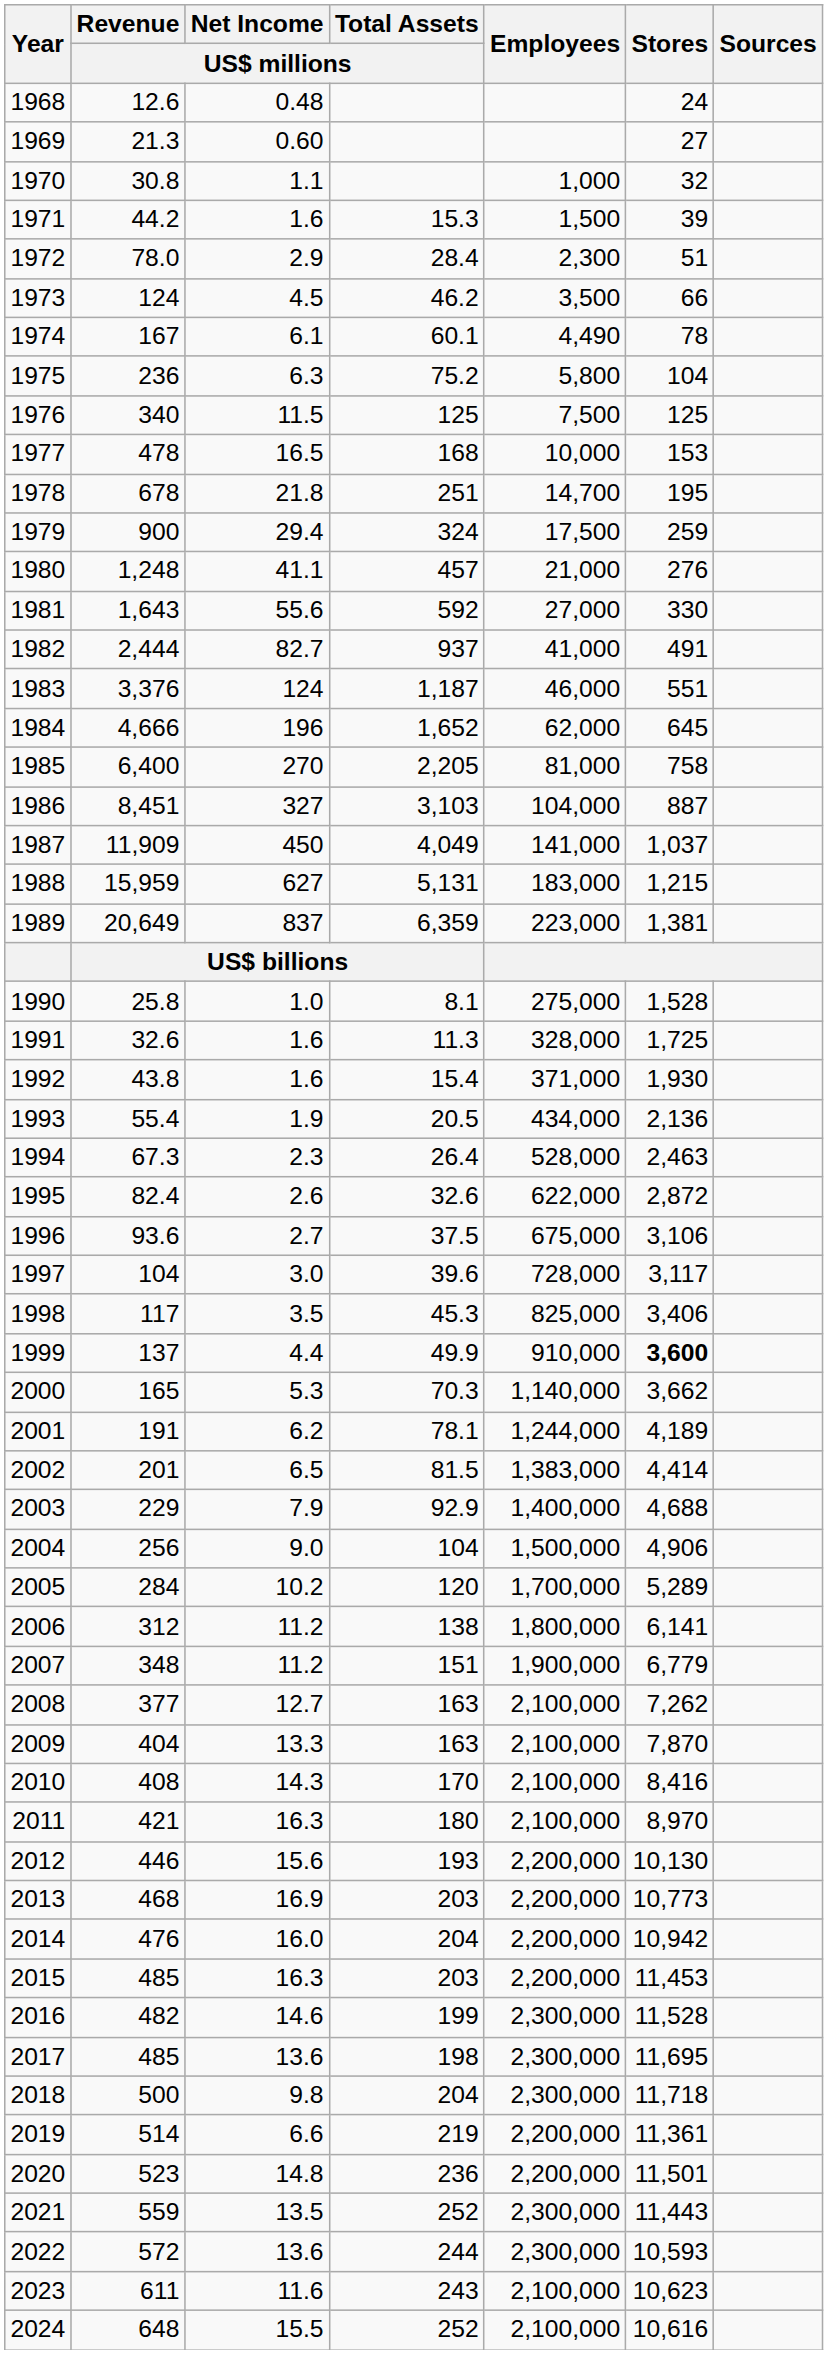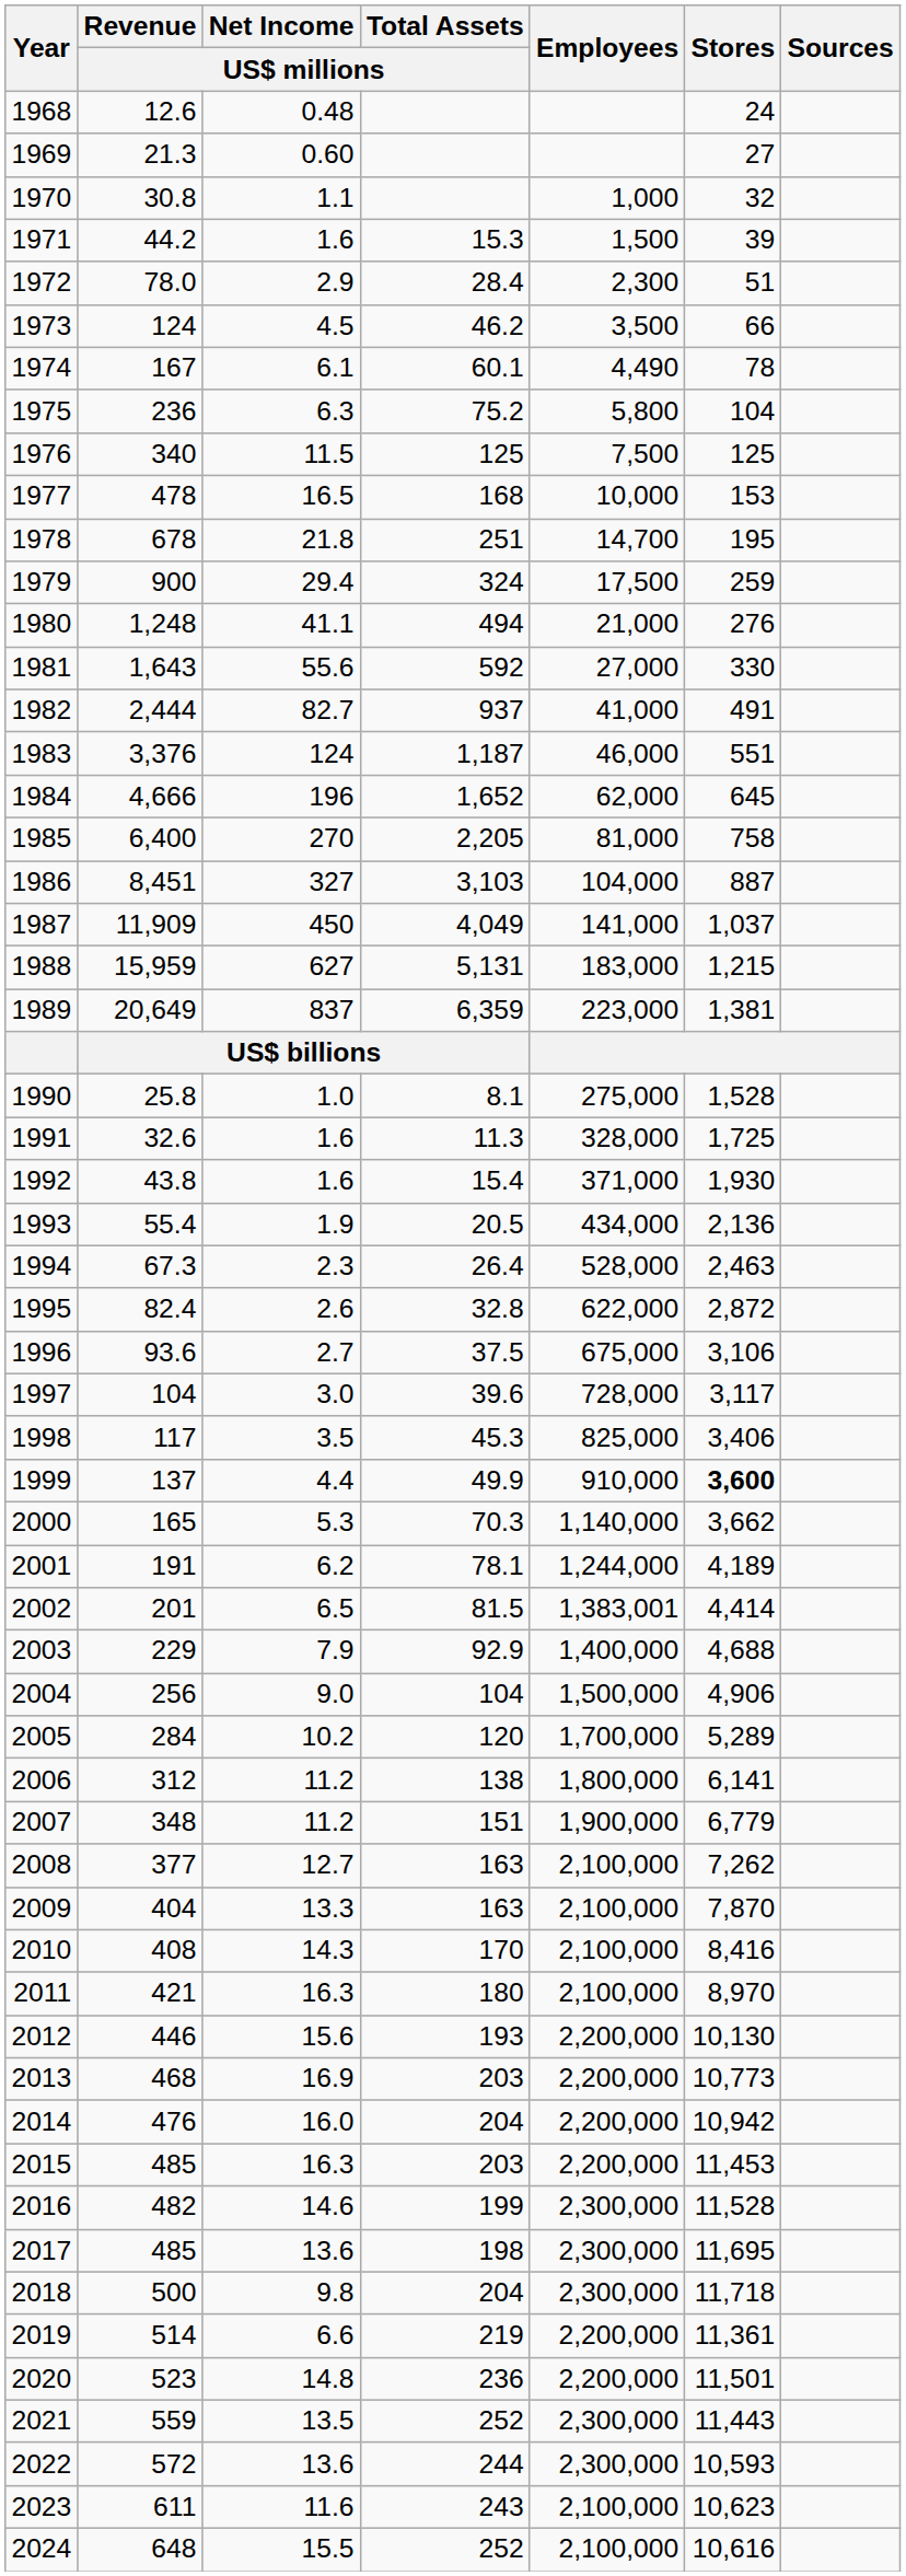 <table class="wikitable float-left" style="text-align: right;">
 <tr>
 <th rowspan="2">Year</th>
 <th>Revenue</th>
 <th>Net Income</th>
 <th>Total Assets</th>
 <th rowspan="2">Employees<br></th>
 <th rowspan="2">Stores</th>
 <th rowspan="2">Sources</th>
 </tr>
 <tr>
 <th colspan="3">US$ millions</th>
 </tr>
 <tr>
 <td>1968</td>
 <td>12.6</td>
 <td>0.48</td>
 <td></td>
 <td></td>
 <td>24</td>
 <td></td>
 </tr>
 <tr>
 <td>1969</td>
 <td>21.3</td>
 <td>0.60</td>
 <td></td>
 <td></td>
 <td>27</td>
 <td></td>
 </tr>
 <tr>
 <td>1970</td>
 <td>30.8</td>
 <td>1.1</td>
 <td></td>
 <td>1,000</td>
 <td>32</td>
 <td></td>
 </tr>
 <tr>
 <td>1971</td>
 <td>44.2</td>
 <td>1.6</td>
 <td>15.3</td>
 <td>1,500</td>
 <td>39</td>
 <td></td>
 </tr>
 <tr>
 <td>1972</td>
 <td>78.0</td>
 <td>2.9</td>
 <td>28.4</td>
 <td>2,300</td>
 <td>51</td>
 <td></td>
 </tr>
 <tr>
 <td>1973</td>
 <td>124</td>
 <td>4.5</td>
 <td>46.2</td>
 <td>3,500</td>
 <td>66</td>
 <td></td>
 </tr>
 <tr>
 <td>1974</td>
 <td>167</td>
 <td>6.1</td>
 <td>60.1</td>
 <td>4,490</td>
 <td>78</td>
 <td></td>
 </tr>
 <tr>
 <td>1975</td>
 <td>236</td>
 <td>6.3</td>
 <td>75.2</td>
 <td>5,800</td>
 <td>104</td>
 <td></td>
 </tr>
 <tr>
 <td>1976</td>
 <td>340</td>
 <td>11.5</td>
 <td>125</td>
 <td>7,500</td>
 <td>125</td>
 <td></td>
 </tr>
 <tr>
 <td>1977</td>
 <td>478</td>
 <td>16.5</td>
 <td>168</td>
 <td>10,000</td>
 <td>153</td>
 <td></td>
 </tr>
 <tr>
 <td>1978</td>
 <td>678</td>
 <td>21.8</td>
 <td>251</td>
 <td>14,700</td>
 <td>195</td>
 <td></td>
 </tr>
 <tr>
 <td>1979</td>
 <td>900</td>
 <td>29.4</td>
 <td>324</td>
 <td>17,500</td>
 <td>259</td>
 <td></td>
 </tr>
 <tr>
 <td>1980</td>
 <td>1,248</td>
 <td>41.1</td>
-<td>457</td>
+<td>494</td>
 <td>21,000</td>
 <td>276</td>
 <td></td>
 </tr>
 <tr>
 <td>1981</td>
 <td>1,643</td>
 <td>55.6</td>
 <td>592</td>
 <td>27,000</td>
 <td>330</td>
 <td></td>
 </tr>
 <tr>
 <td>1982</td>
 <td>2,444</td>
 <td>82.7</td>
 <td>937</td>
 <td>41,000</td>
 <td>491</td>
 <td></td>
 </tr>
 <tr>
 <td>1983</td>
 <td>3,376</td>
 <td>124</td>
 <td>1,187</td>
 <td>46,000</td>
 <td>551</td>
 <td></td>
 </tr>
 <tr>
 <td>1984</td>
 <td>4,666</td>
 <td>196</td>
 <td>1,652</td>
 <td>62,000</td>
 <td>645</td>
 <td></td>
 </tr>
 <tr>
 <td>1985</td>
 <td>6,400</td>
 <td>270</td>
 <td>2,205</td>
 <td>81,000</td>
 <td>758</td>
 <td></td>
 </tr>
 <tr>
 <td>1986</td>
 <td>8,451</td>
 <td>327</td>
 <td>3,103</td>
 <td>104,000</td>
 <td>887</td>
 <td></td>
 </tr>
 <tr>
 <td>1987</td>
 <td>11,909</td>
 <td>450</td>
 <td>4,049</td>
 <td>141,000</td>
 <td>1,037</td>
 <td></td>
 </tr>
 <tr>
 <td>1988</td>
 <td>15,959</td>
 <td>627</td>
 <td>5,131</td>
 <td>183,000</td>
 <td>1,215</td>
 <td></td>
 </tr>
 <tr>
 <td>1989</td>
 <td>20,649</td>
 <td>837</td>
 <td>6,359</td>
 <td>223,000</td>
 <td>1,381</td>
 <td></td>
 </tr>
 <tr>
 <th></th>
 <th colspan="3" text-align="center">US$ billions</th>
 <th colspan="3"></th>
 </tr>
 <tr>
 <td>1990</td>
 <td>25.8</td>
 <td>1.0</td>
 <td>8.1</td>
 <td>275,000</td>
 <td>1,528</td>
 <td></td>
 </tr>
 <tr>
 <td>1991</td>
 <td>32.6</td>
 <td>1.6</td>
 <td>11.3</td>
 <td>328,000</td>
 <td>1,725</td>
 <td></td>
 </tr>
 <tr>
 <td>1992</td>
 <td>43.8</td>
 <td>1.6</td>
 <td>15.4</td>
 <td>371,000</td>
 <td>1,930</td>
 <td></td>
 </tr>
 <tr>
 <td>1993</td>
 <td>55.4</td>
 <td>1.9</td>
 <td>20.5</td>
 <td>434,000</td>
 <td>2,136</td>
 <td></td>
 </tr>
 <tr>
 <td>1994</td>
 <td>67.3</td>
 <td>2.3</td>
 <td>26.4</td>
 <td>528,000</td>
 <td>2,463</td>
 <td></td>
 </tr>
 <tr>
 <td>1995</td>
 <td>82.4</td>
 <td>2.6</td>
-<td>32.6</td>
+<td>32.8</td>
 <td>622,000</td>
 <td>2,872</td>
 <td></td>
 </tr>
 <tr>
 <td>1996</td>
 <td>93.6</td>
 <td>2.7</td>
 <td>37.5</td>
 <td>675,000</td>
 <td>3,106</td>
 <td></td>
 </tr>
 <tr>
 <td>1997</td>
 <td>104</td>
 <td>3.0</td>
 <td>39.6</td>
 <td>728,000</td>
 <td>3,117</td>
 <td></td>
 </tr>
 <tr>
 <td>1998</td>
 <td>117</td>
 <td>3.5</td>
 <td>45.3</td>
 <td>825,000</td>
 <td>3,406</td>
 <td></td>
 </tr>
 <tr>
 <td>1999</td>
 <td>137</td>
 <td>4.4</td>
 <td>49.9</td>
 <td>910,000</td>
 <td><strong>3,600</strong></td>
 <td></td>
 </tr>
 <tr>
 <td>2000</td>
 <td>165</td>
 <td>5.3</td>
 <td>70.3</td>
 <td>1,140,000</td>
 <td>3,662</td>
 <td></td>
 </tr>
 <tr>
 <td>2001</td>
 <td>191</td>
 <td>6.2</td>
 <td>78.1</td>
 <td>1,244,000</td>
 <td>4,189</td>
 <td></td>
 </tr>
 <tr>
 <td>2002</td>
 <td>201</td>
 <td>6.5</td>
 <td>81.5</td>
-<td>1,383,000</td>
+<td>1,383,001</td>
 <td>4,414</td>
 <td></td>
 </tr>
 <tr>
 <td>2003</td>
 <td>229</td>
 <td>7.9</td>
 <td>92.9</td>
 <td>1,400,000</td>
 <td>4,688</td>
 <td></td>
 </tr>
 <tr>
 <td>2004</td>
 <td>256</td>
 <td>9.0</td>
 <td>104</td>
 <td>1,500,000</td>
 <td>4,906</td>
 <td></td>
 </tr>
 <tr>
 <td>2005</td>
 <td>284</td>
 <td>10.2</td>
 <td>120</td>
 <td>1,700,000</td>
 <td>5,289</td>
 <td></td>
 </tr>
 <tr>
 <td>2006</td>
 <td>312</td>
 <td>11.2</td>
 <td>138</td>
 <td>1,800,000</td>
 <td>6,141</td>
 <td></td>
 </tr>
 <tr>
 <td>2007</td>
 <td>348</td>
 <td>11.2</td>
 <td>151</td>
 <td>1,900,000</td>
 <td>6,779</td>
 <td></td>
 </tr>
 <tr>
 <td>2008</td>
 <td>377</td>
 <td>12.7</td>
 <td>163</td>
 <td>2,100,000</td>
 <td>7,262</td>
 <td></td>
 </tr>
 <tr>
 <td>2009</td>
 <td>404</td>
 <td>13.3</td>
 <td>163</td>
 <td>2,100,000</td>
 <td>7,870</td>
 <td></td>
 </tr>
 <tr>
 <td>2010</td>
 <td>408</td>
 <td>14.3</td>
 <td>170</td>
 <td>2,100,000</td>
 <td>8,416</td>
 <td></td>
 </tr>
 <tr>
 <td>2011</td>
 <td>421</td>
 <td>16.3</td>
 <td>180</td>
 <td>2,100,000</td>
 <td>8,970</td>
 <td></td>
 </tr>
 <tr>
 <td>2012</td>
 <td>446</td>
 <td>15.6</td>
 <td>193</td>
 <td>2,200,000</td>
 <td>10,130</td>
 <td></td>
 </tr>
 <tr>
 <td>2013</td>
 <td>468</td>
 <td>16.9</td>
 <td>203</td>
 <td>2,200,000</td>
 <td>10,773</td>
 <td></td>
 </tr>
 <tr>
 <td>2014</td>
 <td>476</td>
 <td>16.0</td>
 <td>204</td>
 <td>2,200,000</td>
 <td>10,942</td>
 <td></td>
 </tr>
 <tr>
 <td>2015</td>
 <td>485</td>
 <td>16.3</td>
 <td>203</td>
 <td>2,200,000</td>
 <td>11,453</td>
 <td></td>
 </tr>
 <tr>
 <td>2016</td>
 <td>482</td>
 <td>14.6</td>
 <td>199</td>
 <td>2,300,000</td>
 <td>11,528</td>
 <td></td>
 </tr>
 <tr>
 <td>2017</td>
 <td>485</td>
 <td>13.6</td>
 <td>198</td>
 <td>2,300,000</td>
 <td>11,695</td>
 <td></td>
 </tr>
 <tr>
 <td>2018</td>
 <td>500</td>
 <td>9.8</td>
 <td>204</td>
 <td>2,300,000</td>
 <td>11,718</td>
 <td></td>
 </tr>
 <tr>
 <td>2019</td>
 <td>514</td>
 <td>6.6</td>
 <td>219</td>
 <td>2,200,000</td>
 <td>11,361</td>
 <td></td>
 </tr>
 <tr>
 <td>2020</td>
 <td>523</td>
 <td>14.8</td>
 <td>236</td>
 <td>2,200,000</td>
 <td>11,501</td>
 <td></td>
 </tr>
 <tr>
 <td>2021</td>
 <td>559</td>
 <td>13.5</td>
 <td>252</td>
 <td>2,300,000</td>
 <td>11,443</td>
 <td></td>
 </tr>
 <tr>
 <td>2022</td>
 <td>572</td>
 <td>13.6</td>
 <td>244</td>
 <td>2,300,000</td>
 <td>10,593</td>
 <td></td>
 </tr>
 <tr>
 <td>2023</td>
 <td>611</td>
 <td>11.6</td>
 <td>243</td>
 <td>2,100,000</td>
 <td>10,623</td>
 <td></td>
 </tr>
 <tr>
 <td>2024</td>
 <td>648</td>
 <td>15.5</td>
 <td>252</td>
 <td>2,100,000</td>
 <td>10,616</td>
 <td></td>
 </tr>
 </table>
